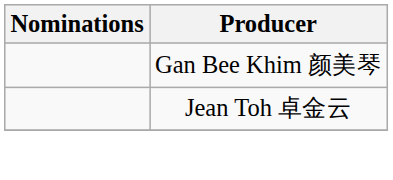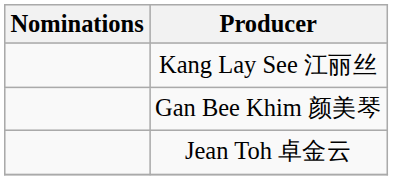 <table class="wikitable" style="text-align: center;">
 <tr>
 <th scope="col" width="55">Nominations</th>
 <th scope="col" align="center">Producer</th>
+</tr>
+<tr>
+<td></td>
+<td>Kang Lay See 江丽丝</td>
 </tr>
 <tr>
 <td></td>
 <td>Gan Bee Khim 颜美琴</td>
 </tr>
 <tr>
 <td></td>
 <td>Jean Toh 卓金云</td>
 </tr>
 <tr>
 </tr>
 </table>
